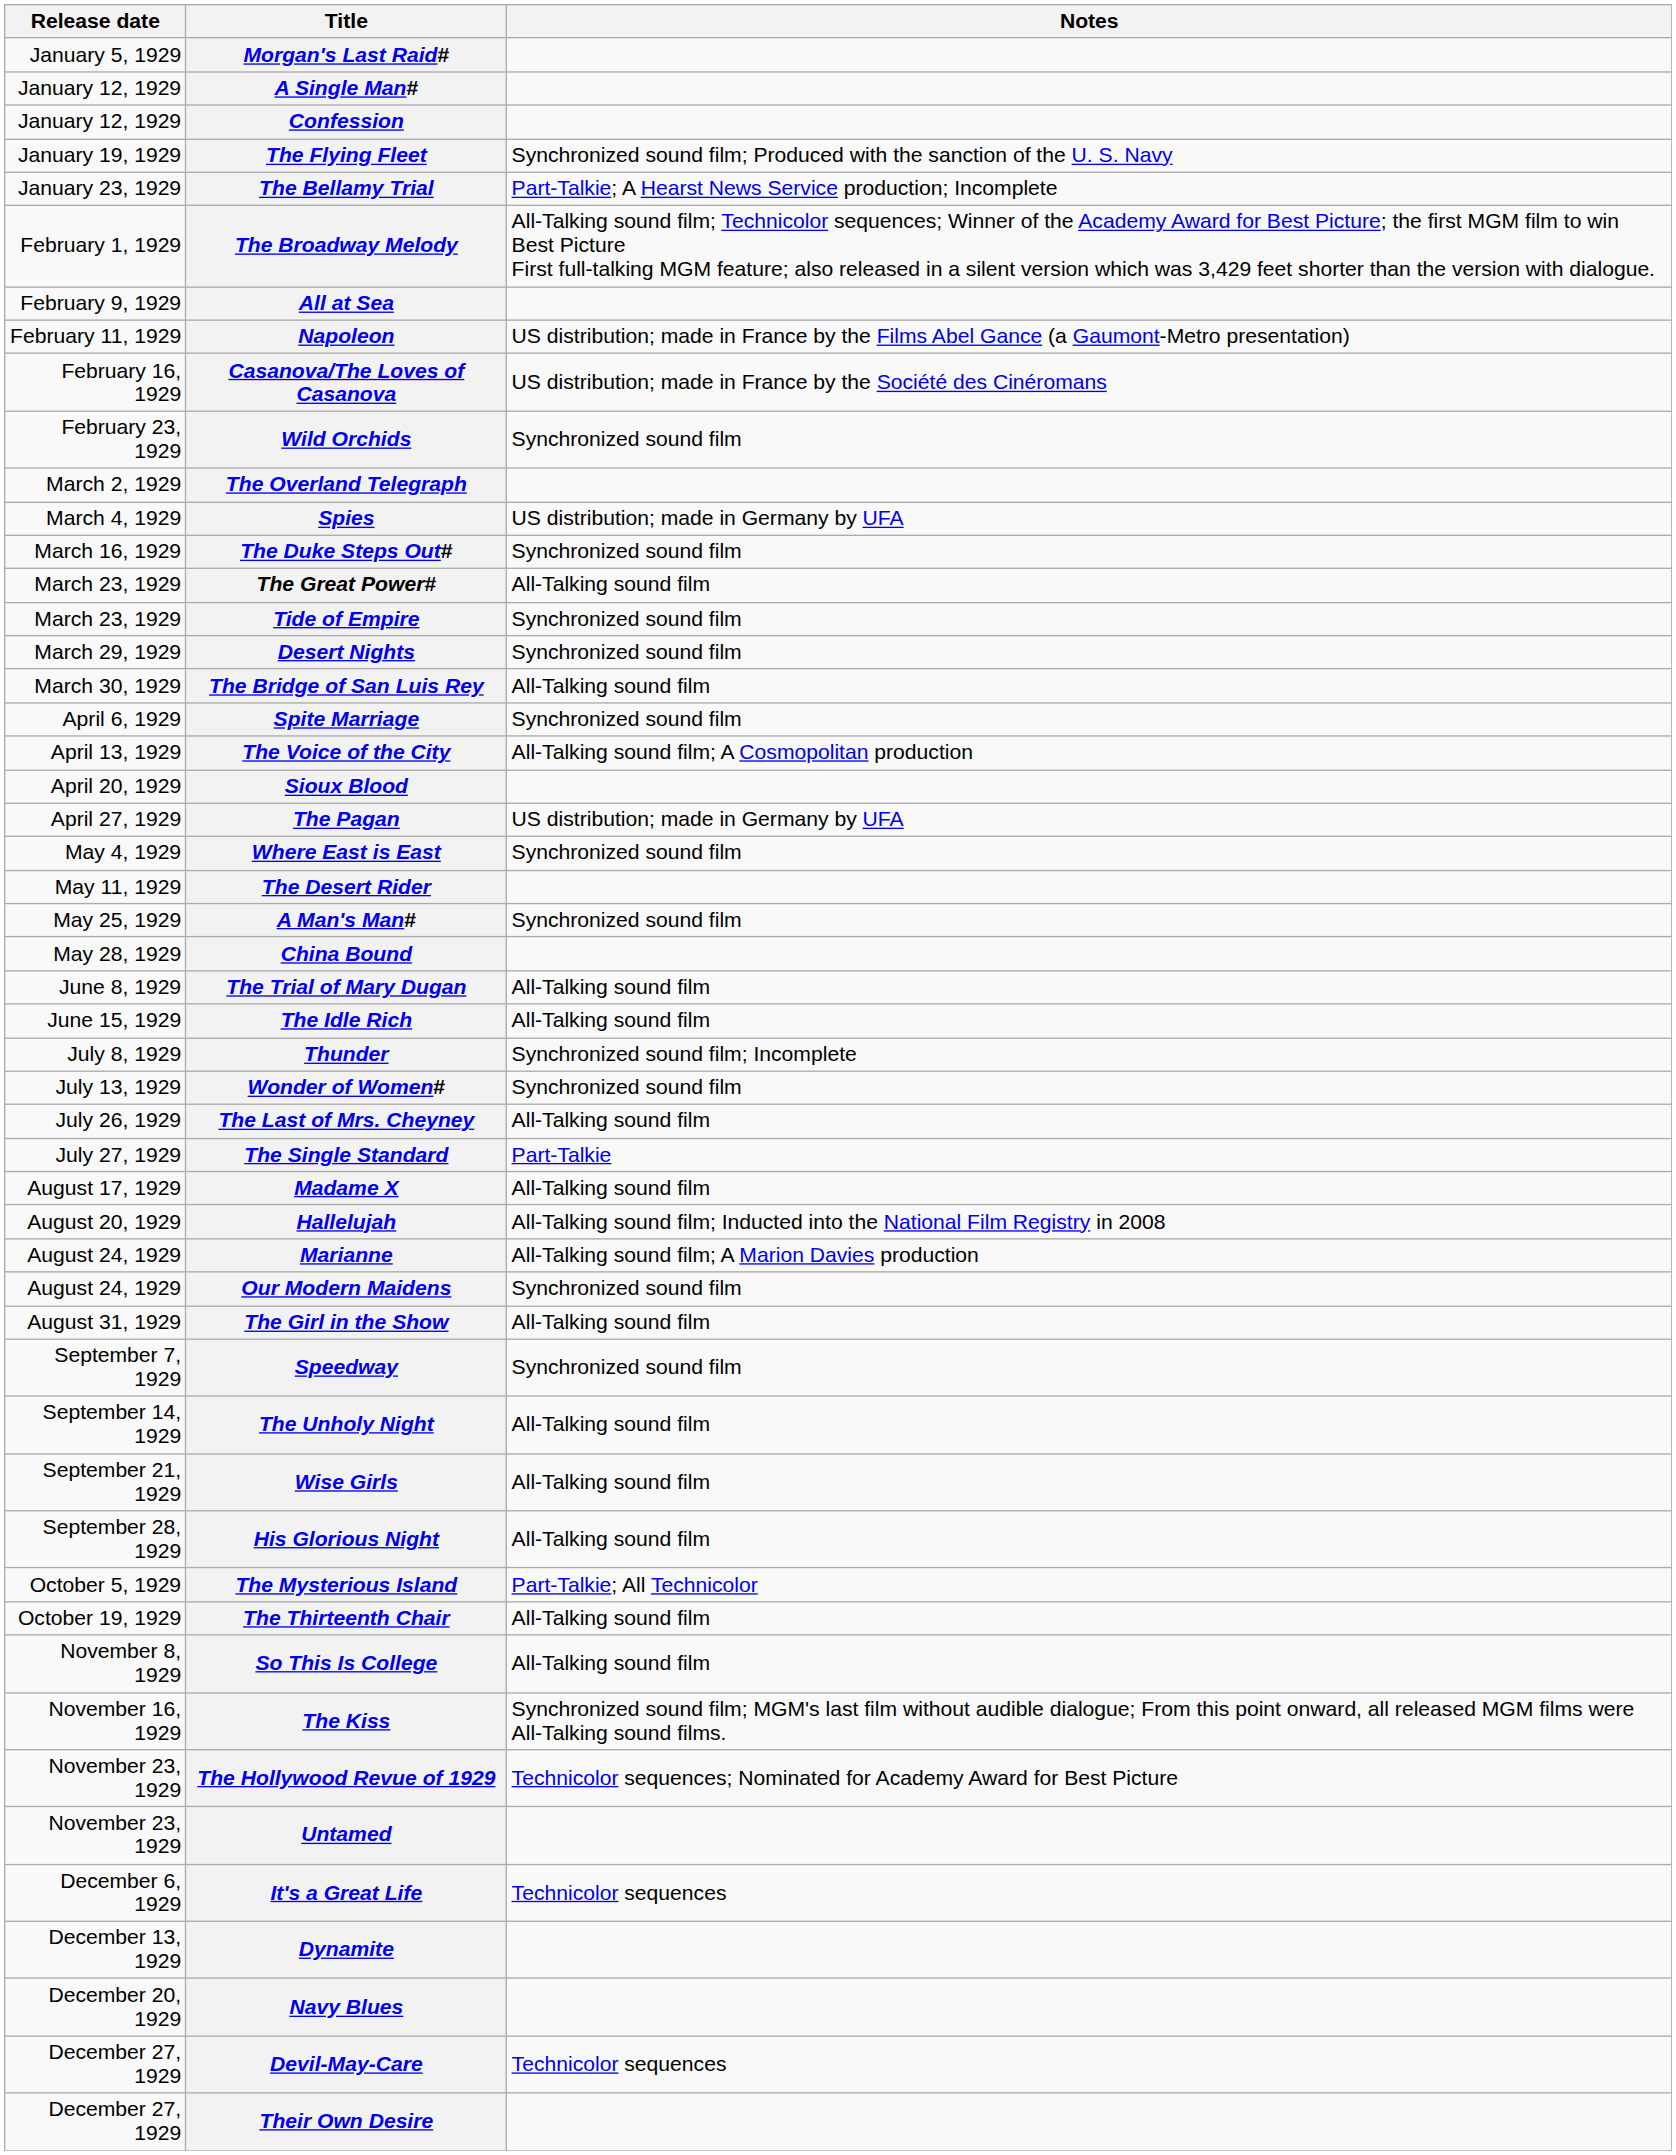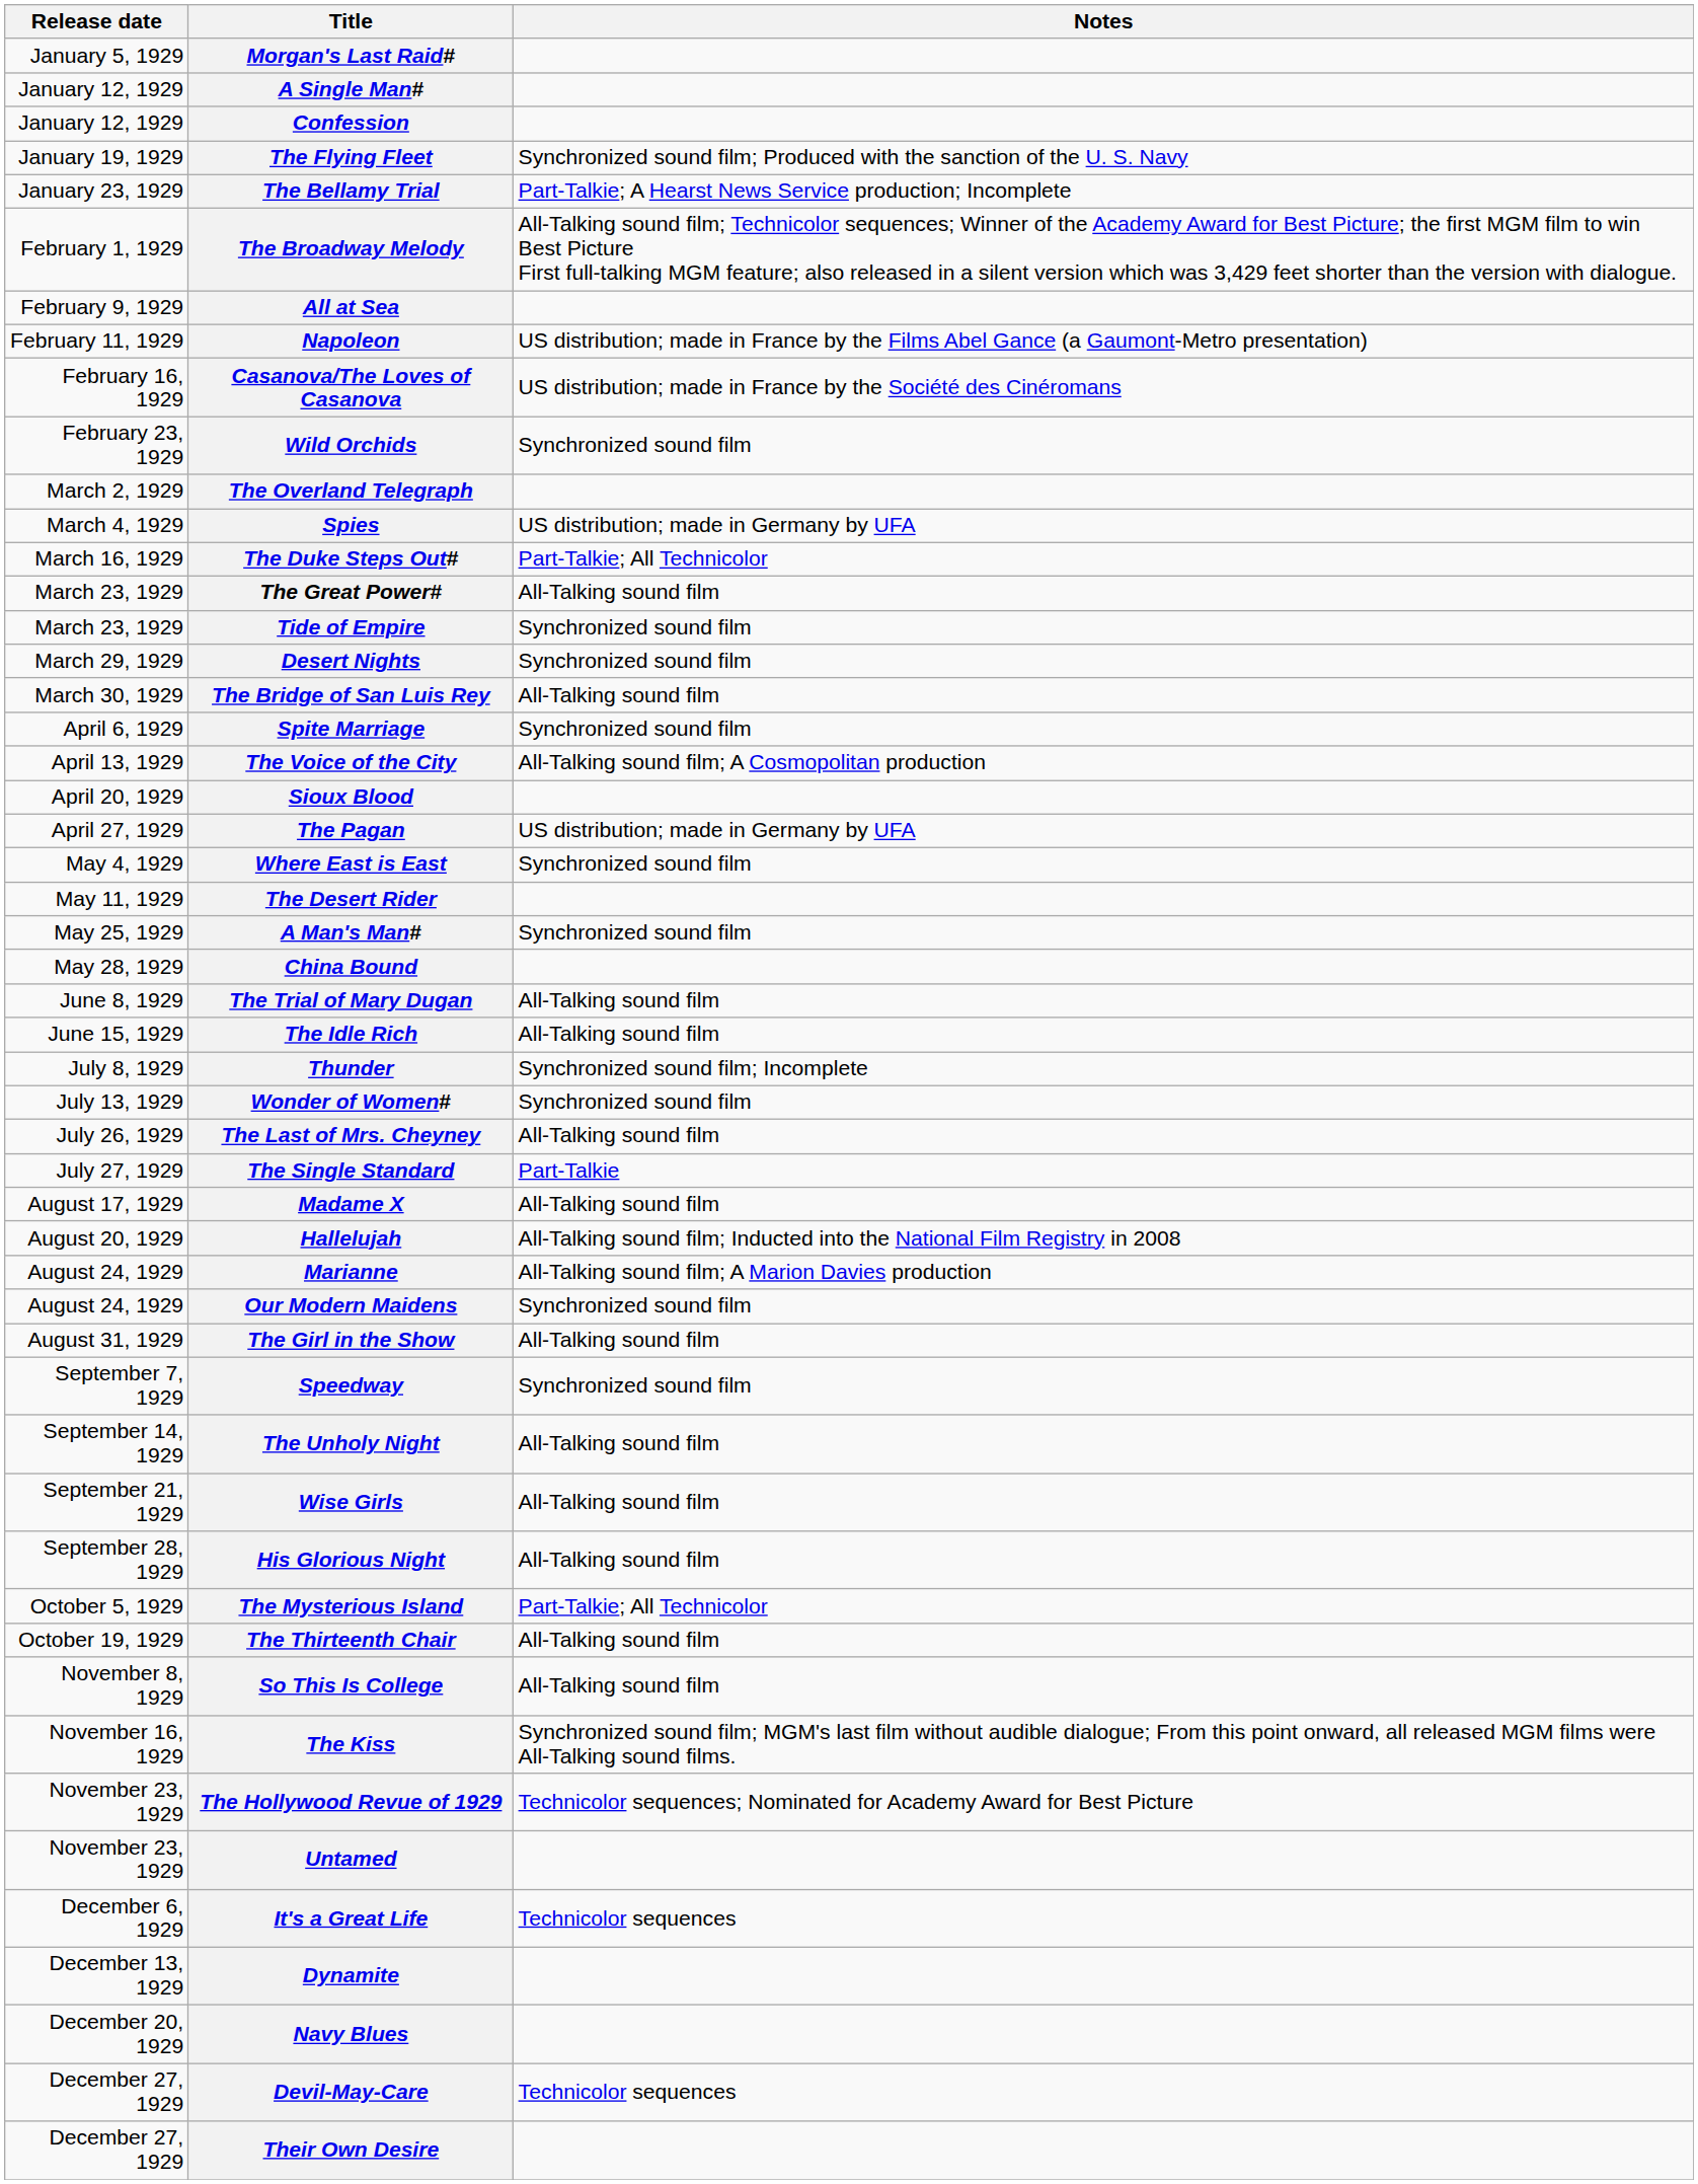 <table class="wikitable sortable" style="width:100%;">
 <tr>
 <th scope="col" style="width:130px;">Release date</th>
 <th>Title</th>
 <th>Notes</th>
 </tr>
 <tr>
 <td style="text-align:right;">January 5, 1929</td>
 <th scope="row"><em><a href='#'>Morgan's Last Raid</a></em>#</th>
 <td></td>
 </tr>
 <tr>
 <td style="text-align:right;">January 12, 1929</td>
 <th scope="row"><em><a href='#'>A Single Man</a></em>#</th>
 <td></td>
 </tr>
 <tr>
 <td style="text-align:right;">January 12, 1929</td>
 <th scope="row"><em><a href='#'>Confession</a></em></th>
 <td></td>
 </tr>
 <tr>
 <td style="text-align:right;">January 19, 1929</td>
 <th scope="row"><em><a href='#'>The Flying Fleet</a></em></th>
 <td>Synchronized sound film; Produced with the sanction of the <a href='#'>U. S. Navy</a></td>
 </tr>
 <tr>
 <td style="text-align:right;">January 23, 1929</td>
 <th scope="row"><em><a href='#'>The Bellamy Trial</a></em></th>
 <td><a href='#'>Part-Talkie</a>; A <a href='#'>Hearst News Service</a> production; Incomplete</td>
 </tr>
 <tr>
 <td style="text-align:right;">February 1, 1929</td>
 <th scope="row"><em><a href='#'>The Broadway Melody</a></em></th>
 <td>All-Talking sound film; <a href='#'>Technicolor</a> sequences; Winner of the <a href='#'>Academy Award for Best Picture</a>; the first MGM film to win Best Picture<br>First full-talking MGM feature; also released in a silent version which was 3,429 feet shorter than the version with dialogue.</td>
 </tr>
 <tr>
 <td style="text-align:right;">February 9, 1929</td>
 <th scope="row"><em><a href='#'>All at Sea</a></em></th>
 <td></td>
 </tr>
 <tr>
 <td style="text-align:right;">February 11, 1929</td>
 <th scope="row"><em><a href='#'>Napoleon</a></em></th>
 <td>US distribution; made in France by the <a href='#'>Films Abel Gance</a> (a <a href='#'>Gaumont</a>-Metro presentation)</td>
 </tr>
 <tr>
 <td style="text-align:right;">February 16, 1929</td>
 <th scope="row"><em><a href='#'>Casanova/The Loves of Casanova</a></em></th>
 <td>US distribution; made in France by the <a href='#'>Société des Cinéromans</a></td>
 </tr>
 <tr>
 <td style="text-align:right;">February 23, 1929</td>
 <th scope="row"><em><a href='#'>Wild Orchids</a></em></th>
 <td>Synchronized sound film</td>
 </tr>
 <tr>
 <td style="text-align:right;">March 2, 1929</td>
 <th scope="row"><em><a href='#'>The Overland Telegraph</a></em></th>
 <td></td>
 </tr>
 <tr>
 <td style="text-align:right;">March 4, 1929</td>
 <th scope="row"><em><a href='#'>Spies</a></em></th>
 <td>US distribution; made in Germany by <a href='#'>UFA</a></td>
 </tr>
 <tr>
 <td style="text-align:right;">March 16, 1929</td>
 <th scope="row"><em><a href='#'>The Duke Steps Out</a></em>#</th>
-<td>Synchronized sound film</td>
+<td><a href='#'>Part-Talkie</a>; All <a href='#'>Technicolor</a></td>
 </tr>
 <tr>
 <td style="text-align:right;">March 23, 1929</td>
 <th scope="row"><em>The Great Power</em>#</th>
 <td>All-Talking sound film</td>
 </tr>
 <tr>
 <td style="text-align:right;">March 23, 1929</td>
 <th scope="row"><em><a href='#'>Tide of Empire</a></em></th>
 <td>Synchronized sound film</td>
 </tr>
 <tr>
 <td style="text-align:right;">March 29, 1929</td>
 <th scope="row"><em><a href='#'>Desert Nights</a></em></th>
 <td>Synchronized sound film</td>
 </tr>
 <tr>
 <td style="text-align:right;">March 30, 1929</td>
 <th scope="row"><em><a href='#'>The Bridge of San Luis Rey</a></em></th>
 <td>All-Talking sound film</td>
 </tr>
 <tr>
 <td style="text-align:right;">April 6, 1929</td>
 <th scope="row"><em><a href='#'>Spite Marriage</a></em></th>
 <td>Synchronized sound film</td>
 </tr>
 <tr>
 <td style="text-align:right;">April 13, 1929</td>
 <th scope="row"><em><a href='#'>The Voice of the City</a></em></th>
 <td>All-Talking sound film; A <a href='#'>Cosmopolitan</a> production</td>
 </tr>
 <tr>
 <td style="text-align:right;">April 20, 1929</td>
 <th scope="row"><em><a href='#'>Sioux Blood</a></em></th>
 <td></td>
 </tr>
 <tr>
 <td style="text-align:right;">April 27, 1929</td>
 <th scope="row"><em><a href='#'>The Pagan</a></em></th>
 <td>US distribution; made in Germany by <a href='#'>UFA</a></td>
 </tr>
 <tr>
 <td style="text-align:right;">May 4, 1929</td>
 <th scope="row"><em><a href='#'>Where East is East</a></em></th>
 <td>Synchronized sound film</td>
 </tr>
 <tr>
 <td style="text-align:right;">May 11, 1929</td>
 <th scope="row"><em><a href='#'>The Desert Rider</a></em></th>
 <td></td>
 </tr>
 <tr>
 <td style="text-align:right;">May 25, 1929</td>
 <th scope="row"><em><a href='#'>A Man's Man</a></em>#</th>
 <td>Synchronized sound film</td>
 </tr>
 <tr>
 <td style="text-align:right;">May 28, 1929</td>
 <th scope="row"><em><a href='#'>China Bound</a></em></th>
 <td></td>
 </tr>
 <tr>
 <td style="text-align:right;">June 8, 1929</td>
 <th scope="row"><em><a href='#'>The Trial of Mary Dugan</a></em></th>
 <td>All-Talking sound film</td>
 </tr>
 <tr>
 <td style="text-align:right;">June 15, 1929</td>
 <th scope="row"><em><a href='#'>The Idle Rich</a></em></th>
 <td>All-Talking sound film</td>
 </tr>
 <tr>
 <td style="text-align:right;">July 8, 1929</td>
 <th scope="row"><em><a href='#'>Thunder</a></em></th>
 <td>Synchronized sound film; Incomplete</td>
 </tr>
 <tr>
 <td style="text-align:right;">July 13, 1929</td>
 <th scope="row"><em><a href='#'>Wonder of Women</a></em>#</th>
 <td>Synchronized sound film</td>
 </tr>
 <tr>
 <td style="text-align:right;">July 26, 1929</td>
 <th scope="row"><em><a href='#'>The Last of Mrs. Cheyney</a></em></th>
 <td>All-Talking sound film</td>
 </tr>
 <tr>
 <td style="text-align:right;">July 27, 1929</td>
 <th scope="row"><em><a href='#'>The Single Standard</a></em></th>
 <td><a href='#'>Part-Talkie</a></td>
 </tr>
 <tr>
 <td style="text-align:right;">August 17, 1929</td>
 <th scope="row"><em><a href='#'>Madame X</a></em></th>
 <td>All-Talking sound film</td>
 </tr>
 <tr>
 <td style="text-align:right;">August 20, 1929</td>
 <th scope="row"><em><a href='#'>Hallelujah</a></em></th>
 <td>All-Talking sound film; Inducted into the <a href='#'>National Film Registry</a> in 2008</td>
 </tr>
 <tr>
 <td style="text-align:right;">August 24, 1929</td>
 <th scope="row"><em><a href='#'>Marianne</a></em></th>
 <td>All-Talking sound film; A <a href='#'>Marion Davies</a> production</td>
 </tr>
 <tr>
 <td style="text-align:right;">August 24, 1929</td>
 <th scope="row"><em><a href='#'>Our Modern Maidens</a></em></th>
 <td>Synchronized sound film</td>
 </tr>
 <tr>
 <td style="text-align:right;">August 31, 1929</td>
 <th scope="row"><em><a href='#'>The Girl in the Show</a></em></th>
 <td>All-Talking sound film</td>
 </tr>
 <tr>
 <td style="text-align:right;">September 7, 1929</td>
 <th scope="row"><em><a href='#'>Speedway</a></em></th>
 <td>Synchronized sound film</td>
 </tr>
 <tr>
 <td style="text-align:right;">September 14, 1929</td>
 <th scope="row"><em><a href='#'>The Unholy Night</a></em></th>
 <td>All-Talking sound film</td>
 </tr>
 <tr>
 <td style="text-align:right;">September 21, 1929</td>
 <th scope="row"><em><a href='#'>Wise Girls</a></em></th>
 <td>All-Talking sound film</td>
 </tr>
 <tr>
 <td style="text-align:right;">September 28, 1929</td>
 <th scope="row"><em><a href='#'>His Glorious Night</a></em></th>
 <td>All-Talking sound film</td>
 </tr>
 <tr>
 <td style="text-align:right;">October 5, 1929</td>
 <th scope="row"><em><a href='#'>The Mysterious Island</a></em></th>
 <td><a href='#'>Part-Talkie</a>; All <a href='#'>Technicolor</a></td>
 </tr>
 <tr>
 <td style="text-align:right;">October 19, 1929</td>
 <th scope="row"><em><a href='#'>The Thirteenth Chair</a></em></th>
 <td>All-Talking sound film</td>
 </tr>
 <tr>
 <td style="text-align:right;">November 8, 1929</td>
 <th scope="row"><em><a href='#'>So This Is College</a></em></th>
 <td>All-Talking sound film</td>
 </tr>
 <tr>
 <td style="text-align:right;">November 16, 1929</td>
 <th scope="row"><em><a href='#'>The Kiss</a></em></th>
 <td>Synchronized sound film; MGM's last film without audible dialogue; From this point onward, all released MGM films were All-Talking sound films.</td>
 </tr>
 <tr>
 <td style="text-align:right;">November 23, 1929</td>
 <th scope="row"><em><a href='#'>The Hollywood Revue of 1929</a></em></th>
 <td><a href='#'>Technicolor</a> sequences; Nominated for Academy Award for Best Picture</td>
 </tr>
 <tr>
 <td style="text-align:right;">November 23, 1929</td>
 <th scope="row"><em><a href='#'>Untamed</a></em></th>
 <td></td>
 </tr>
 <tr>
 <td style="text-align:right;">December 6, 1929</td>
 <th scope="row"><em><a href='#'>It's a Great Life</a></em></th>
 <td><a href='#'>Technicolor</a> sequences</td>
 </tr>
 <tr>
 <td style="text-align:right;">December 13, 1929</td>
 <th scope="row"><em><a href='#'>Dynamite</a></em></th>
 <td></td>
 </tr>
 <tr>
 <td style="text-align:right;">December 20, 1929</td>
 <th scope="row"><em><a href='#'>Navy Blues</a></em></th>
 <td></td>
 </tr>
 <tr>
 <td style="text-align:right;">December 27, 1929</td>
 <th scope="row"><em><a href='#'>Devil-May-Care</a></em></th>
 <td><a href='#'>Technicolor</a> sequences</td>
 </tr>
 <tr>
 <td style="text-align:right;">December 27, 1929</td>
 <th scope="row"><em><a href='#'>Their Own Desire</a></em></th>
 <td></td>
 </tr>
 </table>
